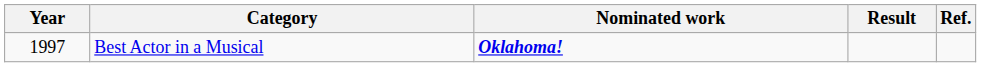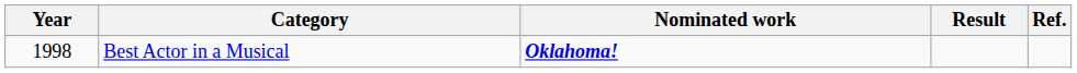 <table class=wikitable>
 <tr>
 <th scope="col" style="width:5em;">Year</th>
 <th scope="col" style="width:26em;">Category</th>
 <th scope="col" style="width:25em;">Nominated work</th>
 <th scope="col" style="width:5em;">Result</th>
 <th>Ref.</th>
 </tr>
 <tr>
-<td style="text-align:center;">1997</td>
+<td style="text-align:center;">1998</td>
 <td><a href='#'>Best Actor in a Musical</a></td>
 <td><strong><em><a href='#'>Oklahoma!</a></em></strong></td>
 <td></td>
 <td style="text-align:center;"></td>
 </tr>
 </table>
